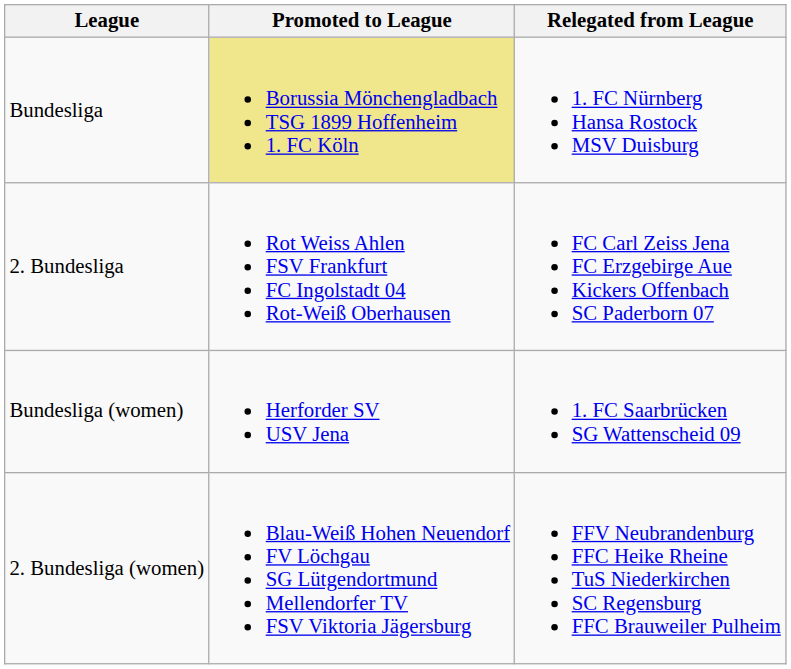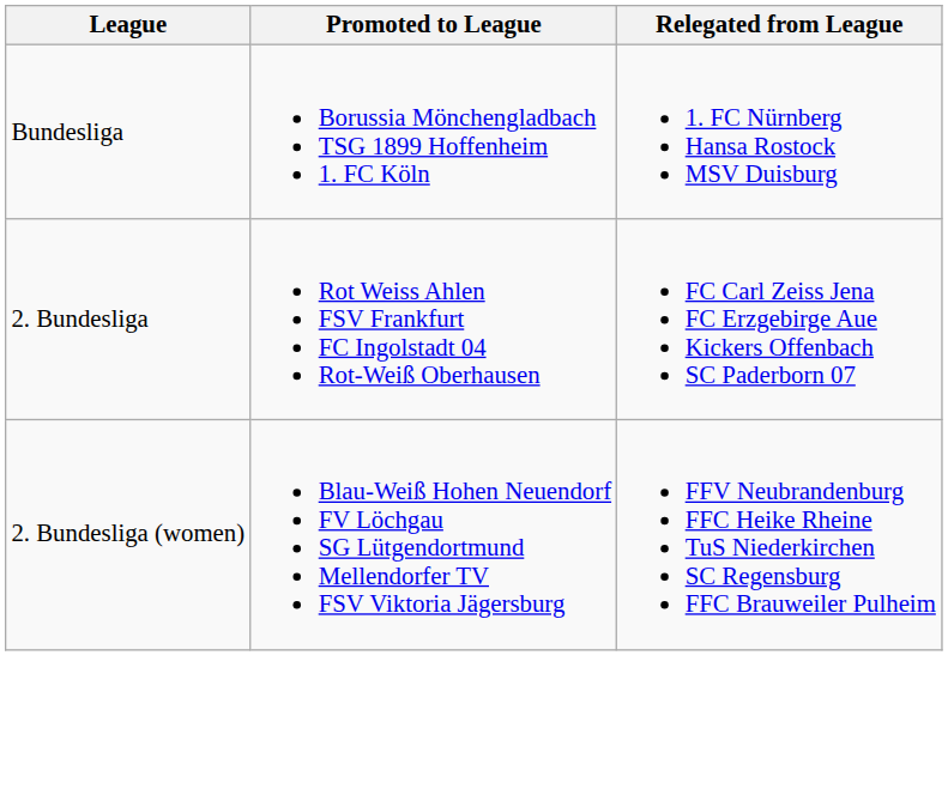 <table class="wikitable">
 <tr>
 <th>League</th>
 <th>Promoted to League</th>
 <th>Relegated from League</th>
 </tr>
 <tr>
 <td>Bundesliga</td>
-<td style="background: khaki;"><br><ul><li><a href='#'>Borussia Mönchengladbach</a></li><li><a href='#'>TSG 1899 Hoffenheim</a></li><li><a href='#'>1. FC Köln</a></li></ul></td>
+<td><br><ul><li><a href='#'>Borussia Mönchengladbach</a></li><li><a href='#'>TSG 1899 Hoffenheim</a></li><li><a href='#'>1. FC Köln</a></li></ul></td>
 <td><br><ul><li><a href='#'>1. FC Nürnberg</a></li><li><a href='#'>Hansa Rostock</a></li><li><a href='#'>MSV Duisburg</a></li></ul></td>
 </tr>
 <tr>
 <td>2. Bundesliga</td>
 <td><br><ul><li><a href='#'>Rot Weiss Ahlen</a></li><li><a href='#'>FSV Frankfurt</a></li><li><a href='#'>FC Ingolstadt 04</a></li><li><a href='#'>Rot-Weiß Oberhausen</a></li></ul></td>
 <td><br><ul><li><a href='#'>FC Carl Zeiss Jena</a></li><li><a href='#'>FC Erzgebirge Aue</a></li><li><a href='#'>Kickers Offenbach</a></li><li><a href='#'>SC Paderborn 07</a></li></ul></td>
 </tr>
 <tr>
-<td>Bundesliga (women)</td>
-<td><br><ul><li><a href='#'>Herforder SV</a></li><li><a href='#'>USV Jena</a></li></ul></td>
-<td><br><ul><li><a href='#'>1. FC Saarbrücken</a></li><li><a href='#'>SG Wattenscheid 09</a></li></ul></td>
-</tr>
-<tr>
 <td>2. Bundesliga (women)</td>
 <td><br><ul><li><a href='#'>Blau-Weiß Hohen Neuendorf</a></li><li><a href='#'>FV Löchgau</a></li><li><a href='#'>SG Lütgendortmund</a></li><li><a href='#'>Mellendorfer TV</a></li><li><a href='#'>FSV Viktoria Jägersburg</a></li></ul></td>
 <td><br><ul><li><a href='#'>FFV Neubrandenburg</a></li><li><a href='#'>FFC Heike Rheine</a></li><li><a href='#'>TuS Niederkirchen</a></li><li><a href='#'>SC Regensburg</a></li><li><a href='#'>FFC Brauweiler Pulheim</a></li></ul></td>
 </tr>
 </table>
